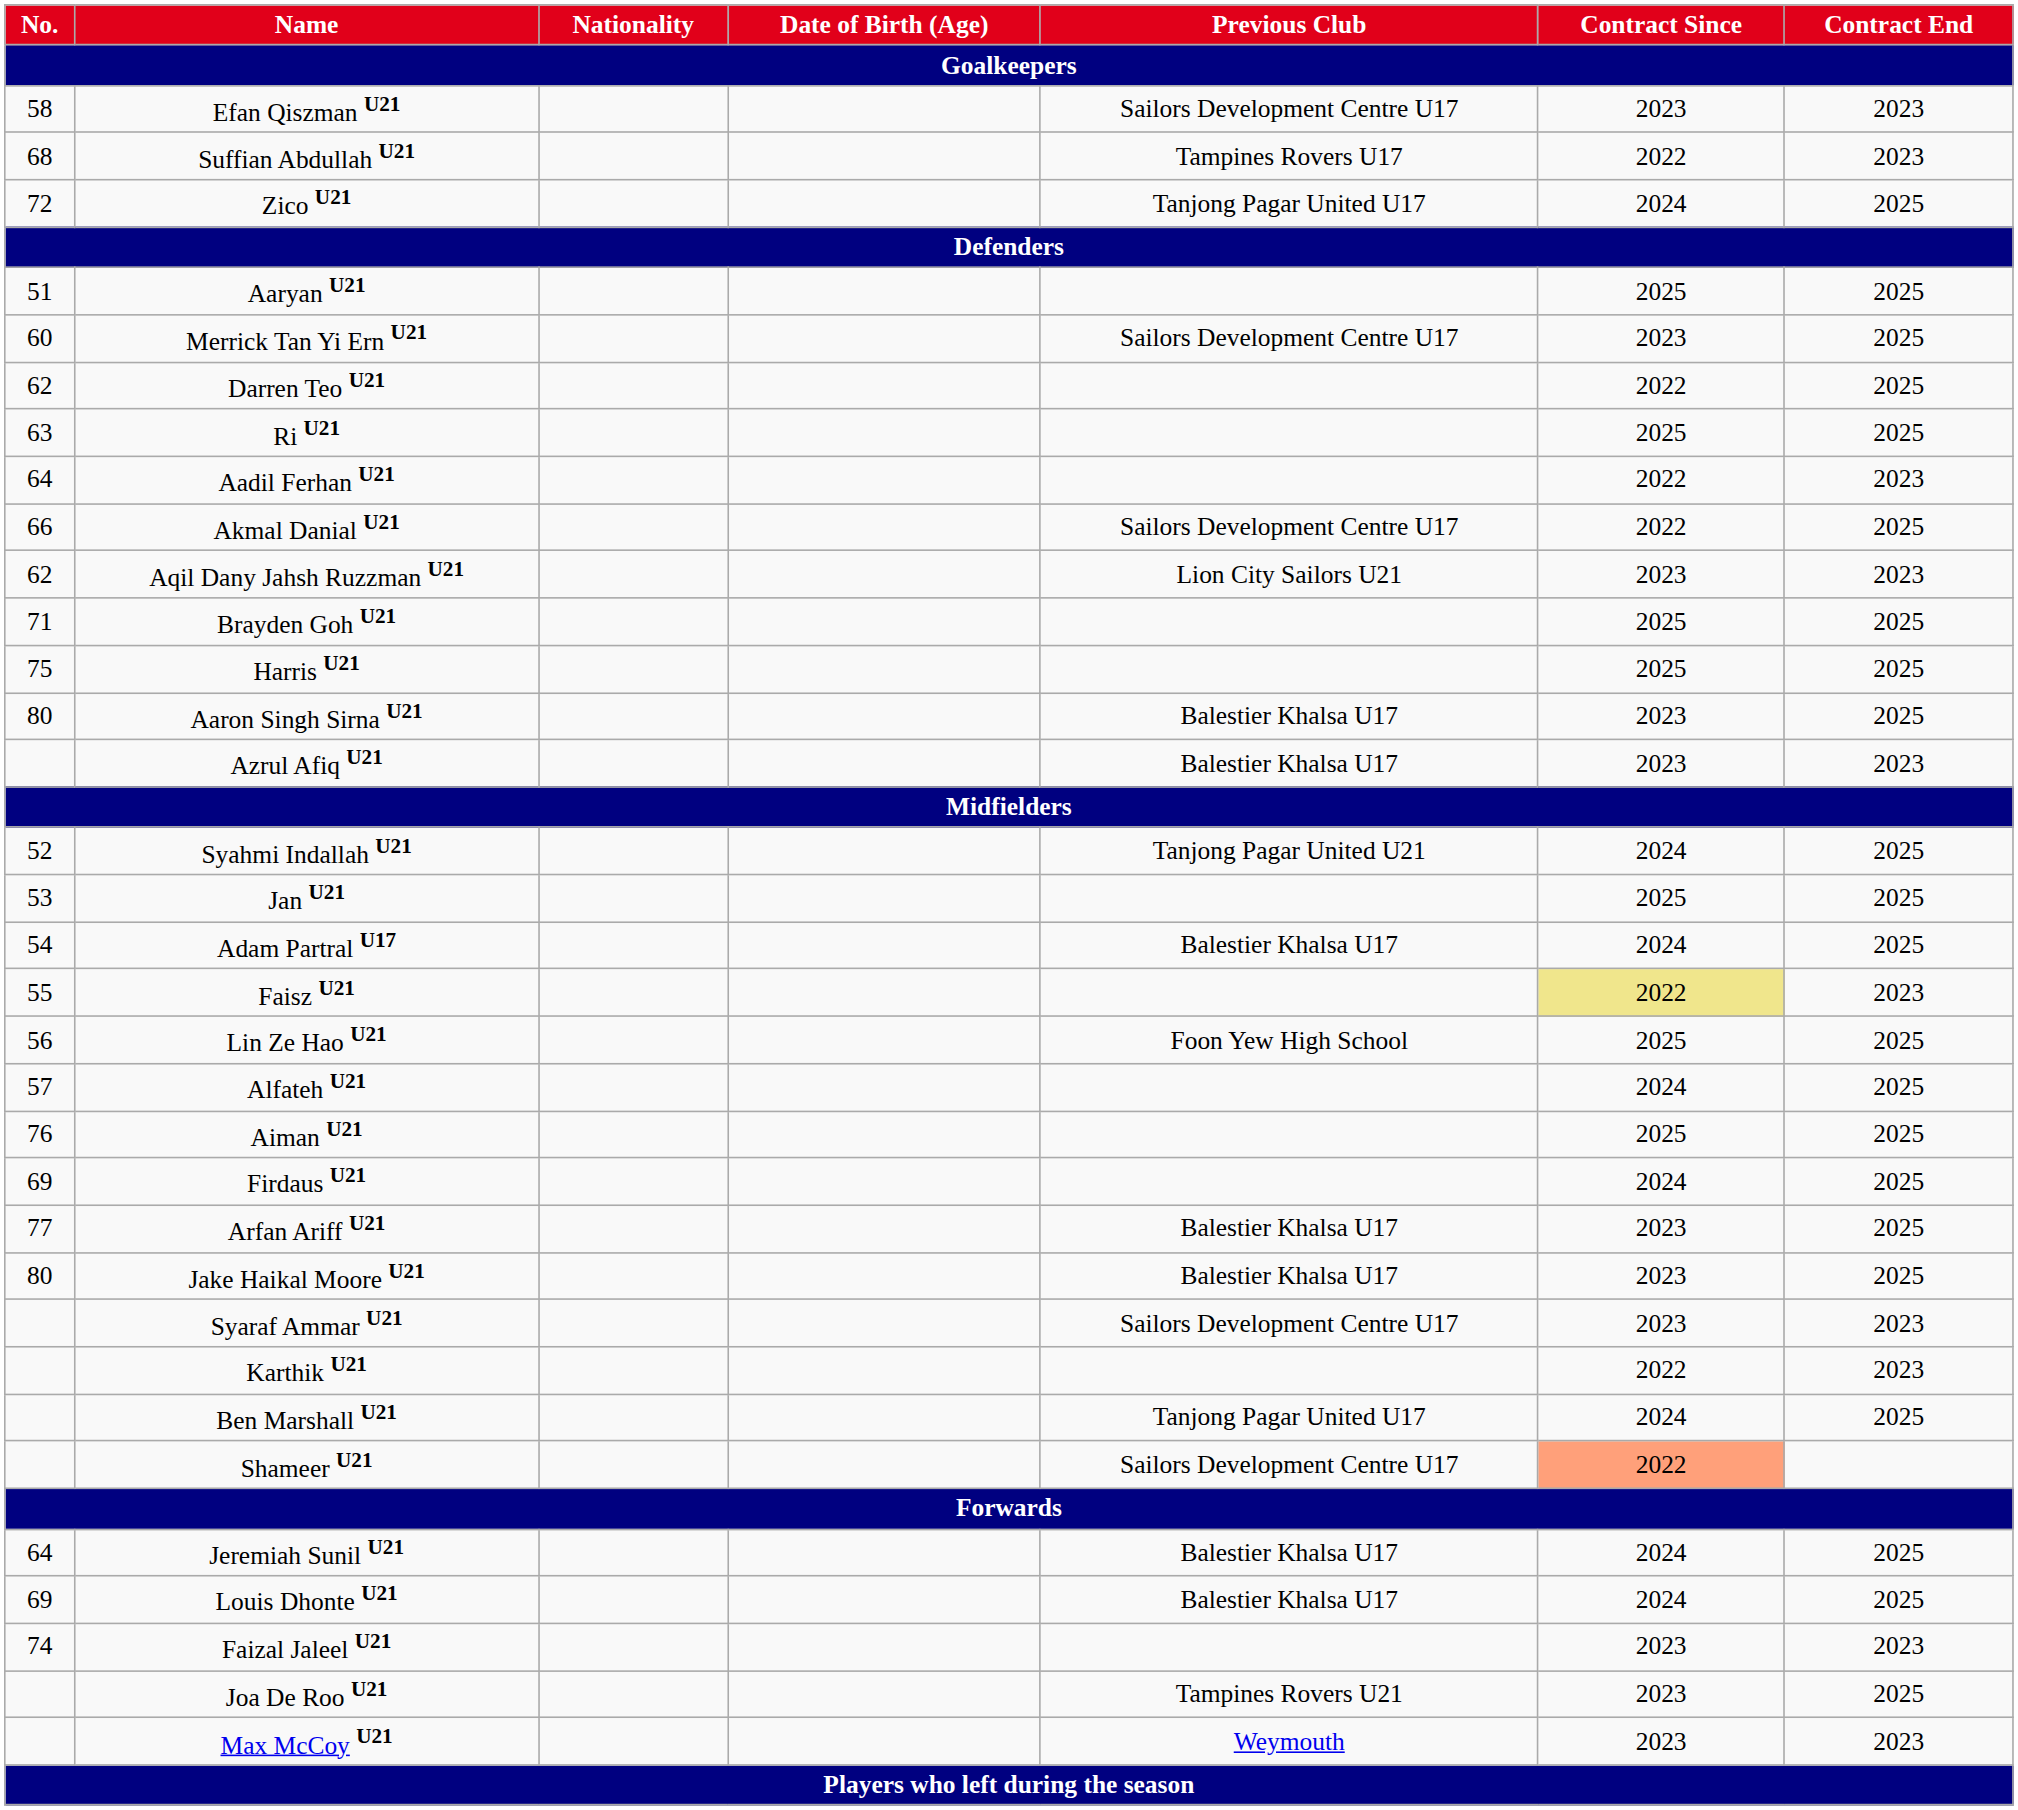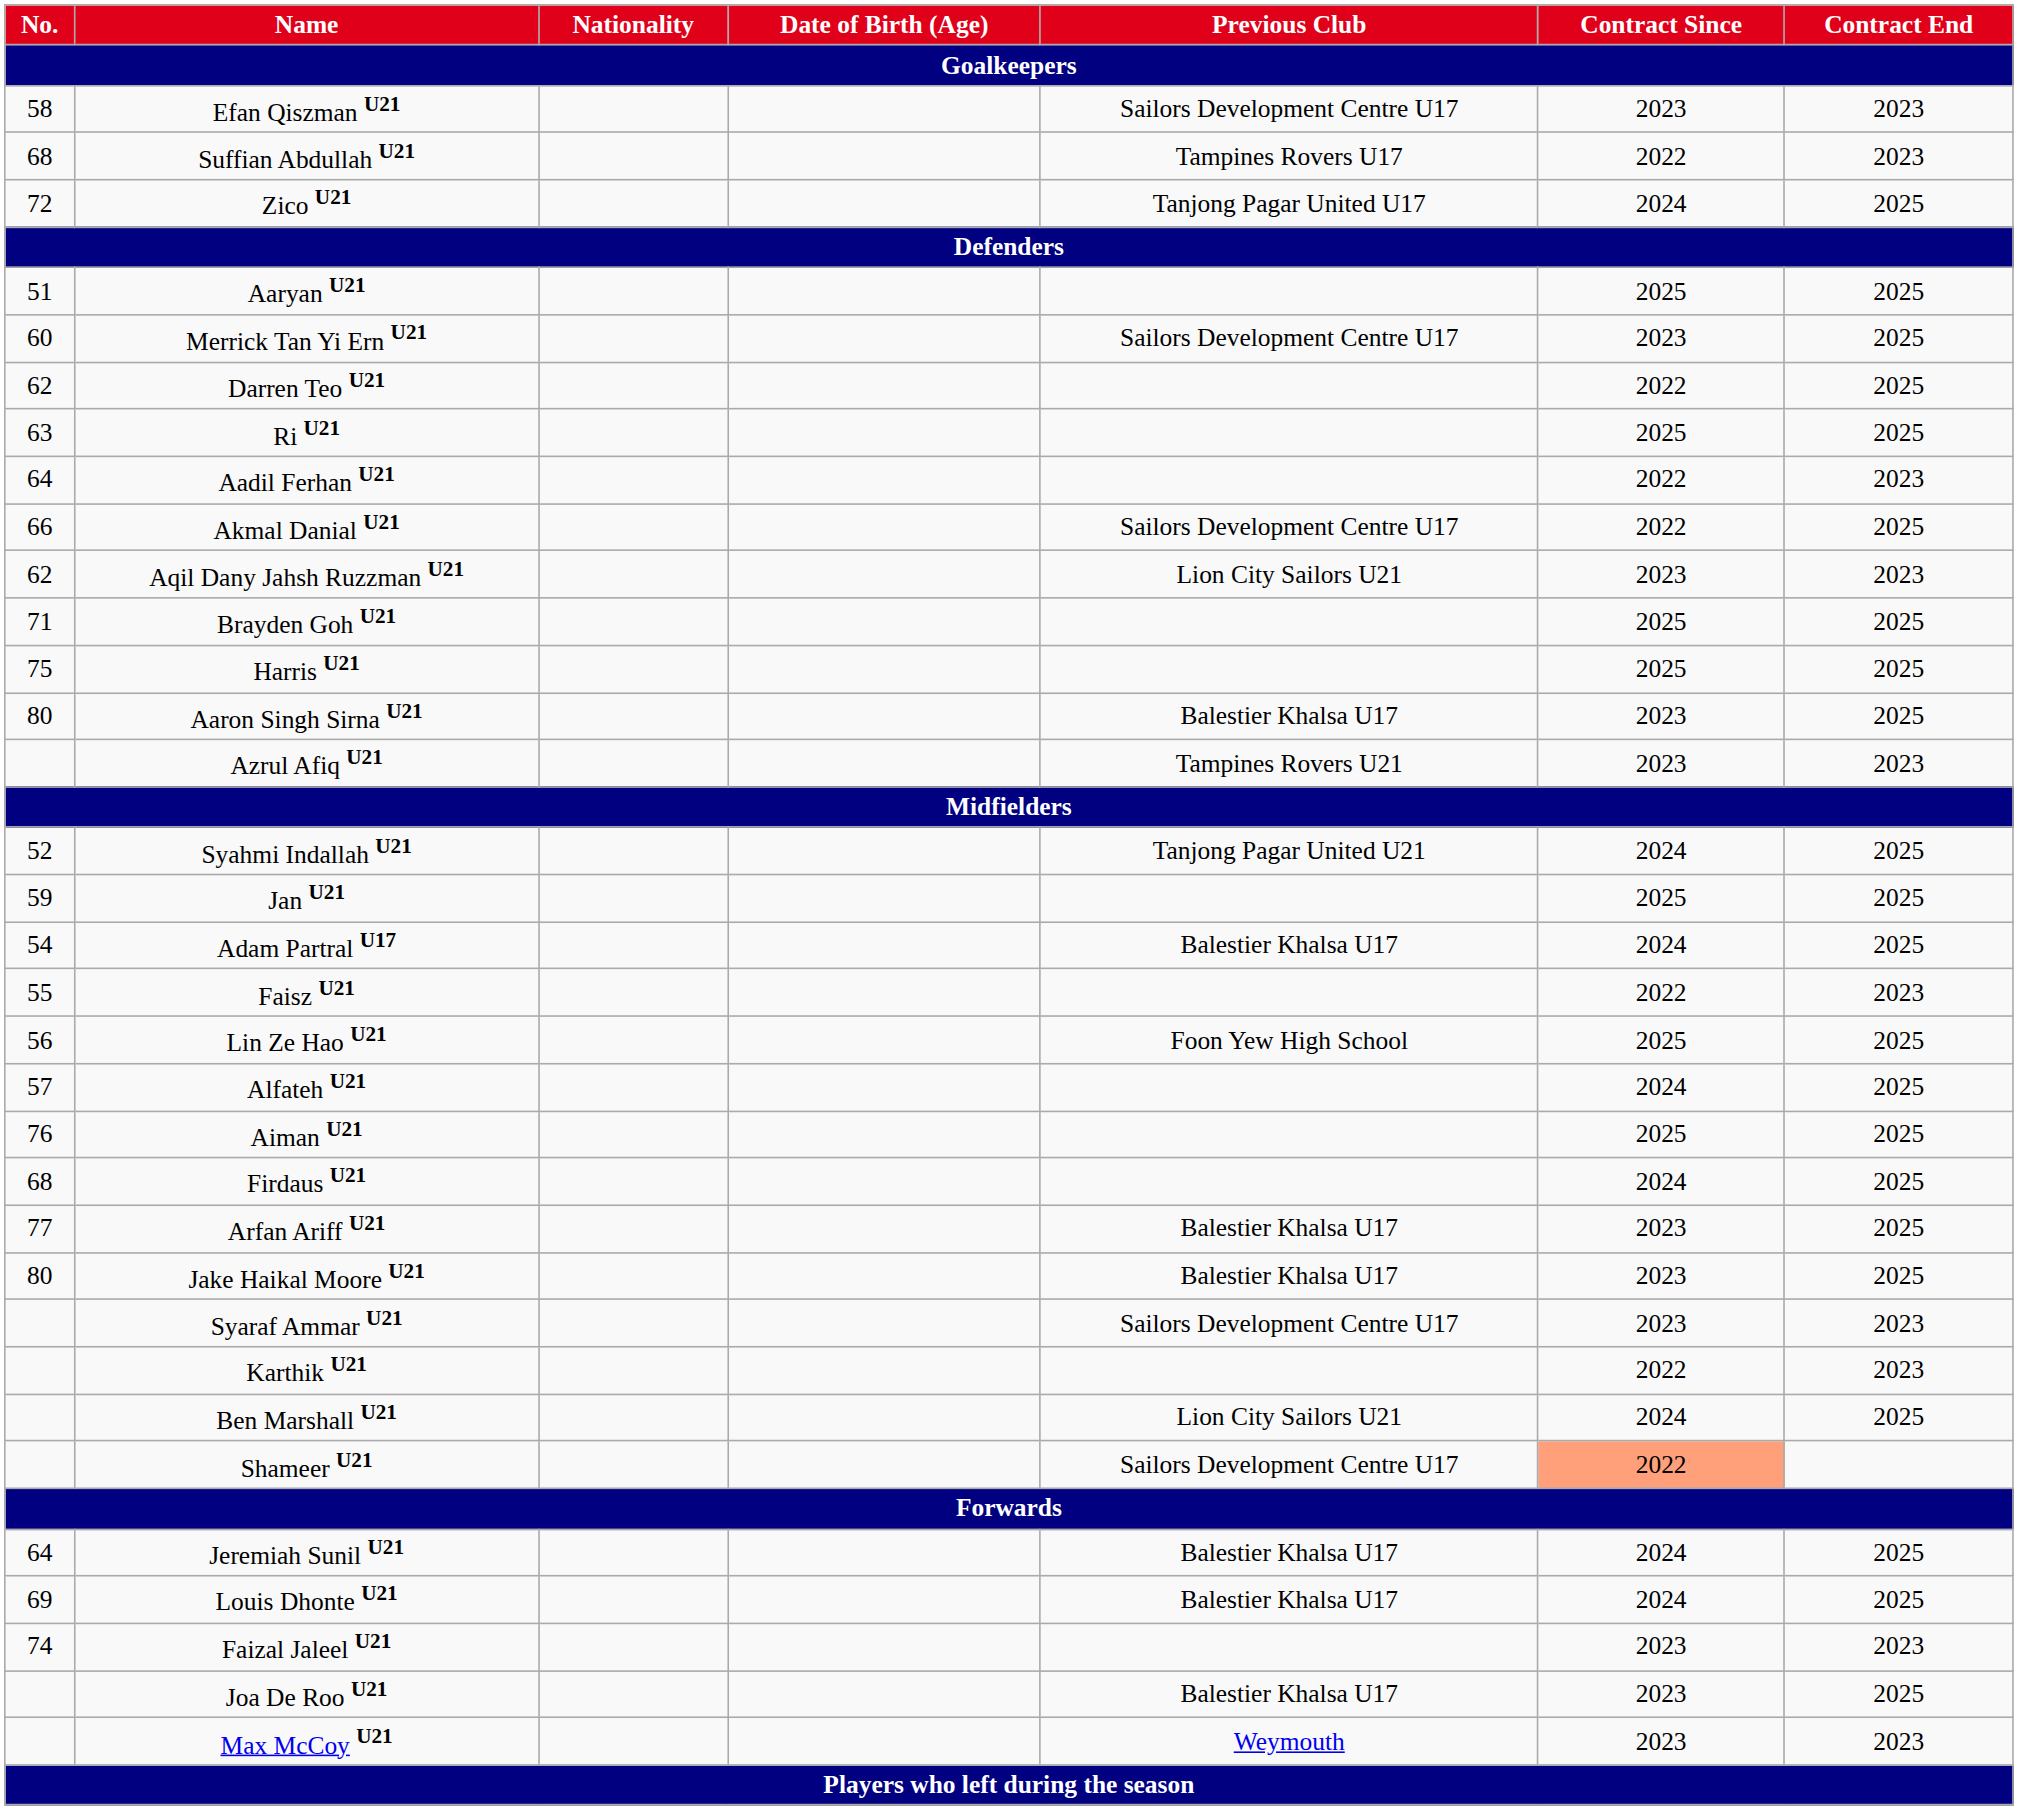 <table class="wikitable" style="text-align:center; font-size:100%; width:100%;">
 <tr>
 <th style="background:#e1001a; color:white; text-align:center;">No.</th>
 <th style="background:#e1001a; color:white; text-align:center;">Name</th>
 <th style="background:#e1001a; color:white; text-align:center;">Nationality</th>
 <th style="background:#e1001a; color:white; text-align:center;">Date of Birth (Age)</th>
 <th style="background:#e1001a; color:white; text-align:center;">Previous Club</th>
 <th style="background:#e1001a; color:white; text-align:center;">Contract Since</th>
 <th style="background:#e1001a; color:white; text-align:center;">Contract End</th>
 </tr>
 <tr>
 <th colspan="8" style="background:#000080; color:white; text-align:center;">Goalkeepers</th>
 </tr>
 <tr>
 <td>58</td>
 <td>Efan Qiszman <sup><strong>U21</strong></sup></td>
 <td></td>
 <td></td>
 <td> Sailors Development Centre U17</td>
 <td>2023</td>
 <td>2023</td>
 </tr>
 <tr>
 <td>68</td>
 <td>Suffian Abdullah <sup><strong>U21</strong></sup></td>
 <td></td>
 <td></td>
 <td> Tampines Rovers U17</td>
 <td>2022</td>
 <td>2023</td>
 </tr>
 <tr>
 <td>72</td>
 <td>Zico <sup><strong>U21</strong></sup></td>
 <td></td>
 <td></td>
 <td> Tanjong Pagar United U17</td>
 <td>2024</td>
 <td>2025</td>
 </tr>
 <tr>
 <th colspan="8" style="background:#000080; color:white; text-align:center;">Defenders</th>
 </tr>
 <tr>
 <td>51</td>
 <td>Aaryan <sup><strong>U21</strong></sup></td>
 <td></td>
 <td></td>
 <td></td>
 <td>2025</td>
 <td>2025</td>
 </tr>
 <tr>
 <td>60</td>
 <td>Merrick Tan Yi Ern <sup><strong>U21</strong></sup></td>
 <td></td>
 <td></td>
 <td> Sailors Development Centre U17</td>
 <td>2023</td>
 <td>2025</td>
 </tr>
 <tr>
 <td>62</td>
 <td>Darren Teo <sup><strong>U21</strong></sup></td>
 <td></td>
 <td></td>
 <td></td>
 <td>2022</td>
 <td>2025</td>
 </tr>
 <tr>
 <td>63</td>
 <td>Ri <sup><strong>U21</strong></sup></td>
 <td></td>
 <td></td>
 <td></td>
 <td>2025</td>
 <td>2025</td>
 </tr>
 <tr>
 <td>64</td>
 <td>Aadil Ferhan <sup><strong>U21</strong></sup></td>
 <td></td>
 <td></td>
 <td></td>
 <td>2022</td>
 <td>2023</td>
 </tr>
 <tr>
 <td>66</td>
 <td>Akmal Danial <sup><strong>U21</strong></sup></td>
 <td></td>
 <td></td>
 <td> Sailors Development Centre U17</td>
 <td>2022</td>
 <td>2025</td>
 </tr>
 <tr>
 <td>62</td>
 <td>Aqil Dany Jahsh Ruzzman <sup><strong>U21</strong></sup></td>
 <td></td>
 <td></td>
 <td> Lion City Sailors U21</td>
 <td>2023</td>
 <td>2023</td>
 </tr>
 <tr>
 <td>71</td>
 <td>Brayden Goh <sup><strong>U21</strong></sup></td>
 <td></td>
 <td></td>
 <td></td>
 <td>2025</td>
 <td>2025</td>
 </tr>
 <tr>
 <td>75</td>
 <td>Harris <sup><strong>U21</strong></sup></td>
 <td></td>
 <td></td>
 <td></td>
 <td>2025</td>
 <td>2025</td>
 </tr>
 <tr>
 <td>80</td>
 <td>Aaron Singh Sirna <sup><strong>U21</strong></sup></td>
 <td></td>
 <td></td>
 <td> Balestier Khalsa U17</td>
 <td>2023</td>
 <td>2025</td>
 </tr>
 <tr>
 <td></td>
 <td>Azrul Afiq <sup><strong>U21</strong></sup></td>
 <td></td>
 <td></td>
-<td> Balestier Khalsa U17</td>
+<td> Tampines Rovers U21</td>
 <td>2023</td>
 <td>2023</td>
 </tr>
 <tr>
 <th colspan="8" style="background:#000080; color:white; text-align:center;">Midfielders</th>
 </tr>
 <tr>
 <td>52</td>
 <td>Syahmi Indallah <sup><strong>U21</strong></sup></td>
 <td></td>
 <td></td>
 <td> Tanjong Pagar United U21</td>
 <td>2024</td>
 <td>2025</td>
 </tr>
 <tr>
-<td>53</td>
+<td>59</td>
 <td>Jan <sup><strong>U21</strong></sup></td>
 <td></td>
 <td></td>
 <td></td>
 <td>2025</td>
 <td>2025</td>
 </tr>
 <tr>
 <td>54</td>
 <td>Adam Partral  <sup><strong>U17</strong></sup></td>
 <td></td>
 <td></td>
 <td> Balestier Khalsa U17</td>
 <td>2024</td>
 <td>2025</td>
 </tr>
 <tr>
 <td>55</td>
 <td>Faisz <sup><strong>U21</strong></sup></td>
 <td></td>
 <td></td>
 <td></td>
-<td style="background: khaki;">2022</td>
+<td>2022</td>
 <td>2023</td>
 </tr>
 <tr>
 <td>56</td>
 <td>Lin Ze Hao <sup><strong>U21</strong></sup></td>
 <td></td>
 <td></td>
 <td> Foon Yew High School</td>
 <td>2025</td>
 <td>2025</td>
 </tr>
 <tr>
 <td>57</td>
 <td>Alfateh <sup><strong>U21</strong></sup></td>
 <td></td>
 <td></td>
 <td></td>
 <td>2024</td>
 <td>2025</td>
 </tr>
 <tr>
 <td>76</td>
 <td>Aiman <sup><strong>U21</strong></sup></td>
 <td></td>
 <td></td>
 <td></td>
 <td>2025</td>
 <td>2025</td>
 </tr>
 <tr>
-<td>69</td>
+<td>68</td>
 <td>Firdaus <sup><strong>U21</strong></sup></td>
 <td></td>
 <td></td>
 <td></td>
 <td>2024</td>
 <td>2025</td>
 </tr>
 <tr>
 <td>77</td>
 <td>Arfan Ariff <sup><strong>U21</strong></sup></td>
 <td></td>
 <td></td>
 <td> Balestier Khalsa U17</td>
 <td>2023</td>
 <td>2025</td>
 </tr>
 <tr>
 <td>80</td>
 <td>Jake Haikal Moore <sup><strong>U21</strong></sup></td>
 <td></td>
 <td></td>
 <td> Balestier Khalsa U17</td>
 <td>2023</td>
 <td>2025</td>
 </tr>
 <tr>
 <td></td>
 <td>Syaraf Ammar <sup><strong>U21</strong></sup></td>
 <td></td>
 <td></td>
 <td> Sailors Development Centre U17</td>
 <td>2023</td>
 <td>2023</td>
 </tr>
 <tr>
 <td></td>
 <td>Karthik <sup><strong>U21</strong></sup></td>
 <td></td>
 <td></td>
 <td></td>
 <td>2022</td>
 <td>2023</td>
 </tr>
 <tr>
 <td></td>
 <td>Ben Marshall <sup><strong>U21</strong></sup></td>
 <td></td>
 <td></td>
-<td> Tanjong Pagar United U17</td>
+<td> Lion City Sailors U21</td>
 <td>2024</td>
 <td>2025</td>
 </tr>
 <tr>
 <td></td>
 <td>Shameer <sup><strong>U21</strong></sup></td>
 <td></td>
 <td></td>
 <td> Sailors Development Centre U17</td>
 <td style="background: lightsalmon;">2022</td>
 <td></td>
 </tr>
 <tr>
 <th colspan="8" style="background:#000080; color:white; text-align:center;">Forwards</th>
 </tr>
 <tr>
 <td>64</td>
 <td>Jeremiah Sunil  <sup><strong>U21</strong></sup></td>
 <td></td>
 <td></td>
 <td> Balestier Khalsa U17</td>
 <td>2024</td>
 <td>2025</td>
 </tr>
 <tr>
 <td>69</td>
 <td>Louis Dhonte <sup><strong>U21</strong></sup></td>
 <td></td>
 <td></td>
 <td> Balestier Khalsa U17</td>
 <td>2024</td>
 <td>2025</td>
 </tr>
 <tr>
 <td>74</td>
 <td>Faizal Jaleel <sup><strong>U21</strong></sup></td>
 <td></td>
 <td></td>
 <td></td>
 <td>2023</td>
 <td>2023</td>
 </tr>
 <tr>
 <td></td>
 <td>Joa De Roo <sup><strong>U21</strong></sup></td>
 <td></td>
 <td></td>
-<td> Tampines Rovers U21</td>
+<td> Balestier Khalsa U17</td>
 <td>2023</td>
 <td>2025</td>
 </tr>
 <tr>
 <td></td>
 <td><a href='#'>Max McCoy</a> <sup><strong>U21</strong></sup></td>
 <td></td>
 <td></td>
 <td> <a href='#'>Weymouth</a></td>
 <td>2023</td>
 <td>2023</td>
 </tr>
 <tr>
 <th colspan="8" style="background:#000080; color:white; text-align:center;">Players who left during the season</th>
 </tr>
 <tr>
 </tr>
 </table>
